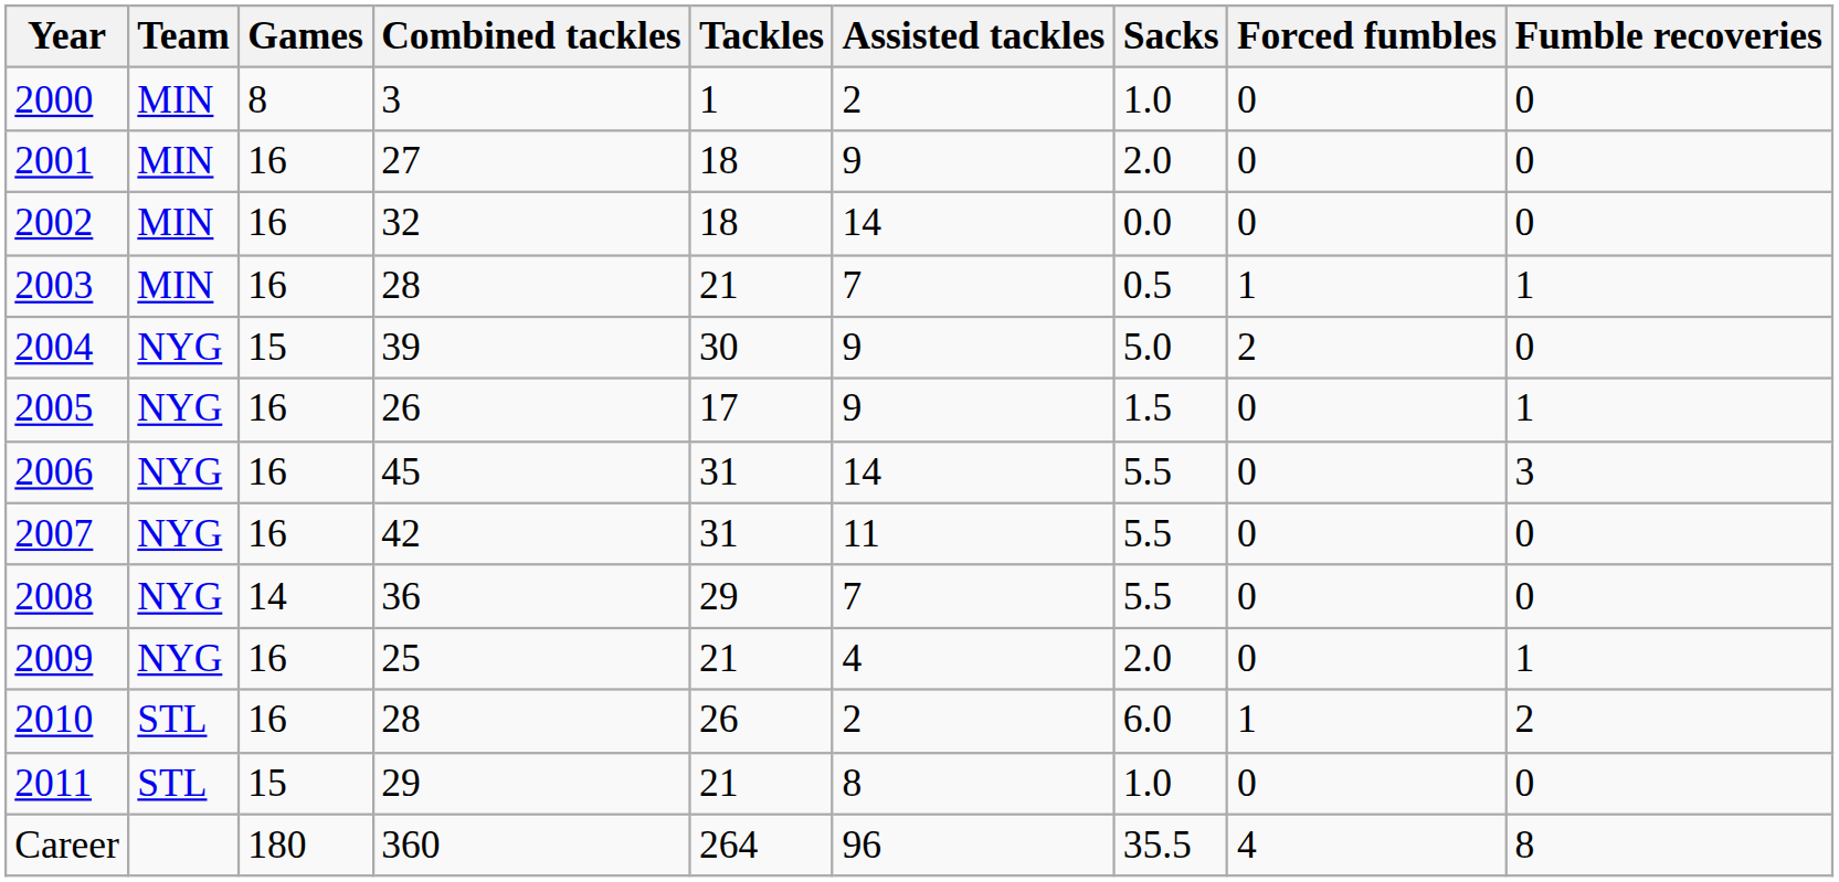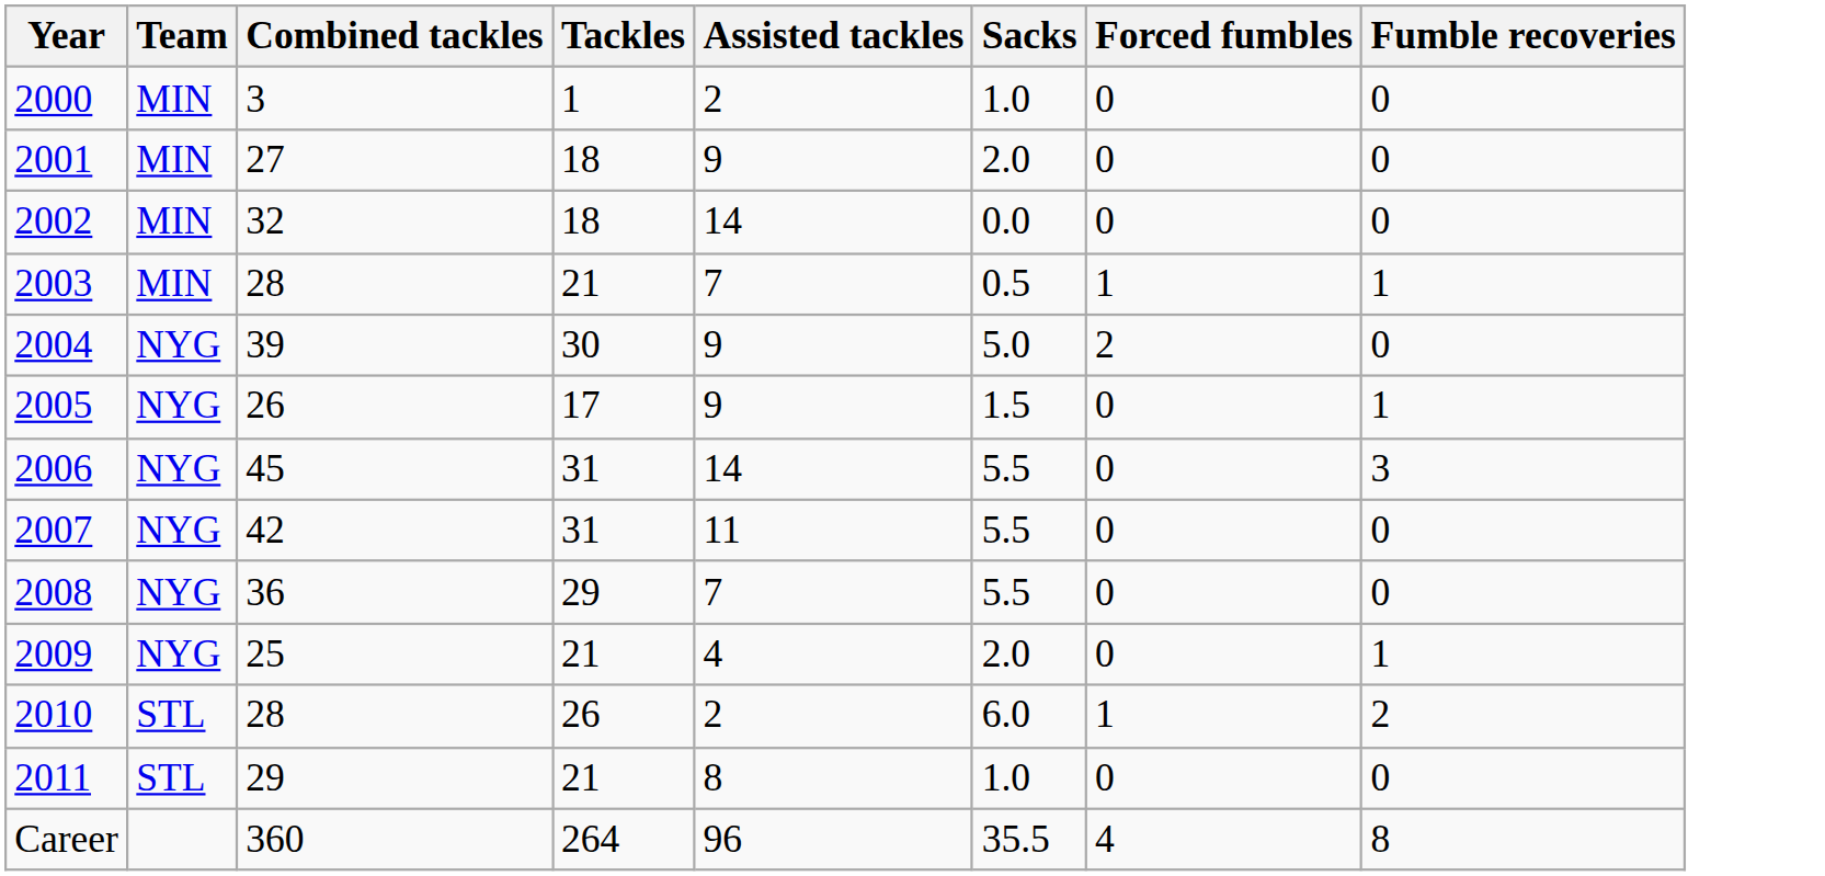 <table class="wikitable">
 <tr>
 <th>Year</th>
 <th>Team</th>
-<th>Games</th>
 <th>Combined tackles</th>
 <th>Tackles</th>
 <th>Assisted tackles</th>
 <th>Sacks</th>
 <th>Forced fumbles</th>
 <th>Fumble recoveries</th>
 </tr>
 <tr>
 <td><a href='#'>2000</a></td>
 <td><a href='#'>MIN</a></td>
-<td>8</td>
 <td>3</td>
 <td>1</td>
 <td>2</td>
 <td>1.0</td>
 <td>0</td>
 <td>0</td>
 </tr>
 <tr>
 <td><a href='#'>2001</a></td>
 <td><a href='#'>MIN</a></td>
-<td>16</td>
 <td>27</td>
 <td>18</td>
 <td>9</td>
 <td>2.0</td>
 <td>0</td>
 <td>0</td>
 </tr>
 <tr>
 <td><a href='#'>2002</a></td>
 <td><a href='#'>MIN</a></td>
-<td>16</td>
 <td>32</td>
 <td>18</td>
 <td>14</td>
 <td>0.0</td>
 <td>0</td>
 <td>0</td>
 </tr>
 <tr>
 <td><a href='#'>2003</a></td>
 <td><a href='#'>MIN</a></td>
-<td>16</td>
 <td>28</td>
 <td>21</td>
 <td>7</td>
 <td>0.5</td>
 <td>1</td>
 <td>1</td>
 </tr>
 <tr>
 <td><a href='#'>2004</a></td>
 <td><a href='#'>NYG</a></td>
-<td>15</td>
 <td>39</td>
 <td>30</td>
 <td>9</td>
 <td>5.0</td>
 <td>2</td>
 <td>0</td>
 </tr>
 <tr>
 <td><a href='#'>2005</a></td>
 <td><a href='#'>NYG</a></td>
-<td>16</td>
 <td>26</td>
 <td>17</td>
 <td>9</td>
 <td>1.5</td>
 <td>0</td>
 <td>1</td>
 </tr>
 <tr>
 <td><a href='#'>2006</a></td>
 <td><a href='#'>NYG</a></td>
-<td>16</td>
 <td>45</td>
 <td>31</td>
 <td>14</td>
 <td>5.5</td>
 <td>0</td>
 <td>3</td>
 </tr>
 <tr>
 <td><a href='#'>2007</a></td>
 <td><a href='#'>NYG</a></td>
-<td>16</td>
 <td>42</td>
 <td>31</td>
 <td>11</td>
 <td>5.5</td>
 <td>0</td>
 <td>0</td>
 </tr>
 <tr>
 <td><a href='#'>2008</a></td>
 <td><a href='#'>NYG</a></td>
-<td>14</td>
 <td>36</td>
 <td>29</td>
 <td>7</td>
 <td>5.5</td>
 <td>0</td>
 <td>0</td>
 </tr>
 <tr>
 <td><a href='#'>2009</a></td>
 <td><a href='#'>NYG</a></td>
-<td>16</td>
 <td>25</td>
 <td>21</td>
 <td>4</td>
 <td>2.0</td>
 <td>0</td>
 <td>1</td>
 </tr>
 <tr>
 <td><a href='#'>2010</a></td>
 <td><a href='#'>STL</a></td>
-<td>16</td>
 <td>28</td>
 <td>26</td>
 <td>2</td>
 <td>6.0</td>
 <td>1</td>
 <td>2</td>
 </tr>
 <tr>
 <td><a href='#'>2011</a></td>
 <td><a href='#'>STL</a></td>
-<td>15</td>
 <td>29</td>
 <td>21</td>
 <td>8</td>
 <td>1.0</td>
 <td>0</td>
 <td>0</td>
 </tr>
 <tr>
 <td>Career</td>
 <td></td>
-<td>180</td>
 <td>360</td>
 <td>264</td>
 <td>96</td>
 <td>35.5</td>
 <td>4</td>
 <td>8</td>
 </tr>
 </table>
